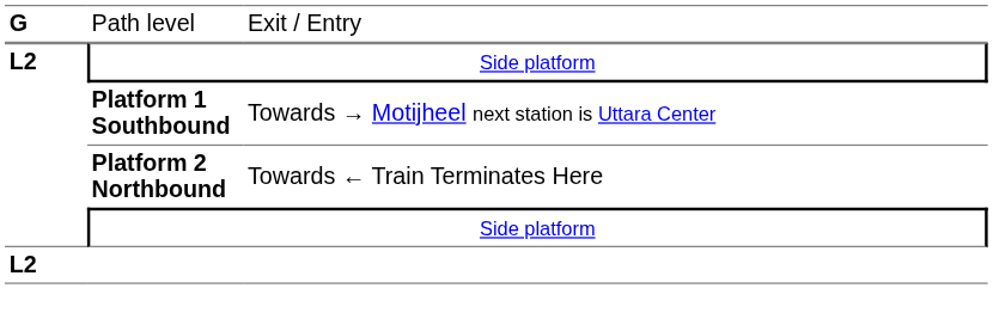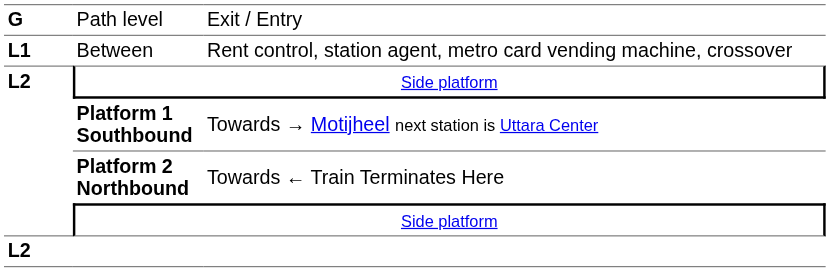 <table table border=0 cellspacing=0 cellpadding=3>
 <tr>
 <td style="border-bottom:solid 1px gray;border-top:solid 1px gray;" width=50 valign=top><strong>G</strong></td>
 <td style="border-top:solid 1px gray;border-bottom:solid 1px gray;" width=100 valign=top>Path level</td>
 <td style="border-top:solid 1px gray;border-bottom:solid 1px gray;" width=500 valign=top>Exit / Entry</td>
+</tr>
+<tr>
+<td valign=top><strong>L1</strong></td>
+<td valign=top>Between</td>
+<td valign=top>Rent control, station agent, metro card vending machine, crossover<br></td>
 </tr>
 <tr>
 <td style="border-top:solid 1px gray;border-bottom:solid 1px gray;" width=50 rowspan=4 valign=top><strong>L2</strong></td>
 <td style="border-top:solid 1px gray;border-right:solid 2px black;border-left:solid 2px black;border-bottom:solid 2px black;text-align:center;" colspan=2><small><a href='#'>Side platform</a></small></td>
 </tr>
 <tr>
 <td style="border-bottom:solid 1px gray;" width=100><span><strong>Platform 1</strong><br><strong>Southbound</strong></span></td>
 <td style="border-bottom:solid 1px gray;" width=500>Towards → <a href='#'>Motijheel</a> <small>next station is <a href='#'>Uttara Center</a></small></td>
 </tr>
 <tr>
 <td><span><strong>Platform 2</strong><br><strong>Northbound</strong></span></td>
 <td>Towards ← Train Terminates Here</td>
 </tr>
 <tr>
 <td style="border-top:solid 2px black;border-right:solid 2px black;border-left:solid 2px black;border-bottom:solid 1px gray;text-align:center;" colspan=2><small><a href='#'>Side platform</a></small></td>
 </tr>
 <tr>
 <td style="border-bottom:solid 1px gray;" width=50 rowspan=2 valign=top><strong>L2</strong></td>
 <td style="border-bottom:solid 1px gray;" width=100></td>
 <td style="border-bottom:solid 1px gray;" width=500></td>
 </tr>
 <tr>
 </tr>
 </table>
